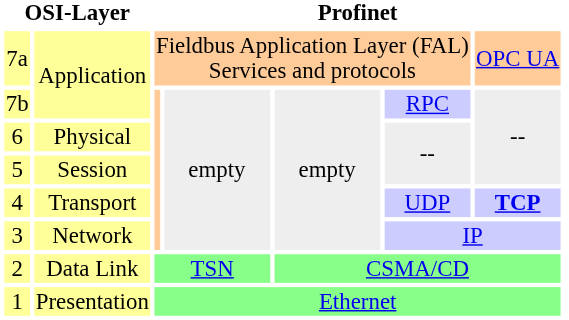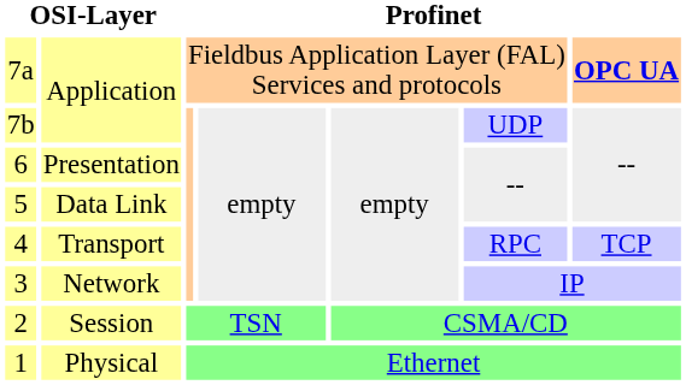 <table border="0" cellspacing="3" class="float-right" style="text-align:center;">
 <tr>
 <th colspan="2">OSI-Layer</th>
 <th colspan="5">Profinet</th>
 </tr>
 <tr>
 <td bgcolor="#ffff99">7a</td>
 <td rowspan="2" bgcolor="#ffff99">Application</td>
 <td colspan="4" bgcolor="#ffcc99">Fieldbus Application Layer (FAL)<br> Services and protocols</td>
-<td bgcolor="#ffcc99"><a href='#'>OPC UA</a></td>
+<td bgcolor="#ffcc99"><strong><a href='#'>OPC UA</a></strong></td>
 </tr>
 <tr>
 <td bgcolor="#ffff99">7b</td>
 <td rowspan="5" bgcolor="#ffcc99"></td>
 <td rowspan="5" bgcolor="#eeeeee">empty</td>
 <td rowspan="5" bgcolor="#eeeeee">empty</td>
-<td bgcolor="#ccccff"><a href='#'>RPC</a></td>
+<td bgcolor="#ccccff"><a href='#'>UDP</a></td>
 <td rowspan="3" bgcolor="#eeeeee">--</td>
 </tr>
 <tr>
 <td bgcolor="#ffff99">6</td>
-<td bgcolor="#ffff99">Physical</td>
+<td bgcolor="#ffff99">Presentation</td>
 <td rowspan="2" bgcolor="#eeeeee">--</td>
 </tr>
 <tr>
 <td bgcolor="#ffff99">5</td>
-<td bgcolor="#ffff99">Session</td>
+<td bgcolor="#ffff99">Data Link</td>
 </tr>
 <tr>
 <td bgcolor="#ffff99">4</td>
 <td bgcolor="#ffff99">Transport</td>
-<td bgcolor="#ccccff"><a href='#'>UDP</a></td>
-<td bgcolor="#ccccff"><strong><a href='#'>TCP</a></strong></td>
+<td bgcolor="#ccccff"><a href='#'>RPC</a></td>
+<td bgcolor="#ccccff"><a href='#'>TCP</a></td>
 </tr>
 <tr>
 <td bgcolor="#ffff99">3</td>
 <td bgcolor="#ffff99">Network</td>
 <td colspan="2" bgcolor="#ccccff"><a href='#'>IP</a></td>
 </tr>
 <tr>
 <td bgcolor="#ffff99">2</td>
-<td bgcolor="#ffff99">Data Link</td>
+<td bgcolor="#ffff99">Session</td>
 <td colspan="2" bgcolor="#88ff88"><a href='#'>TSN</a></td>
 <td colspan="3" bgcolor="#88ff88"><a href='#'>CSMA/CD</a></td>
 </tr>
 <tr>
 <td bgcolor="#ffff99">1</td>
-<td bgcolor="#ffff99">Presentation</td>
+<td bgcolor="#ffff99">Physical</td>
 <td colspan="5" bgcolor="#88ff88"><a href='#'>Ethernet</a></td>
 </tr>
 </table>
